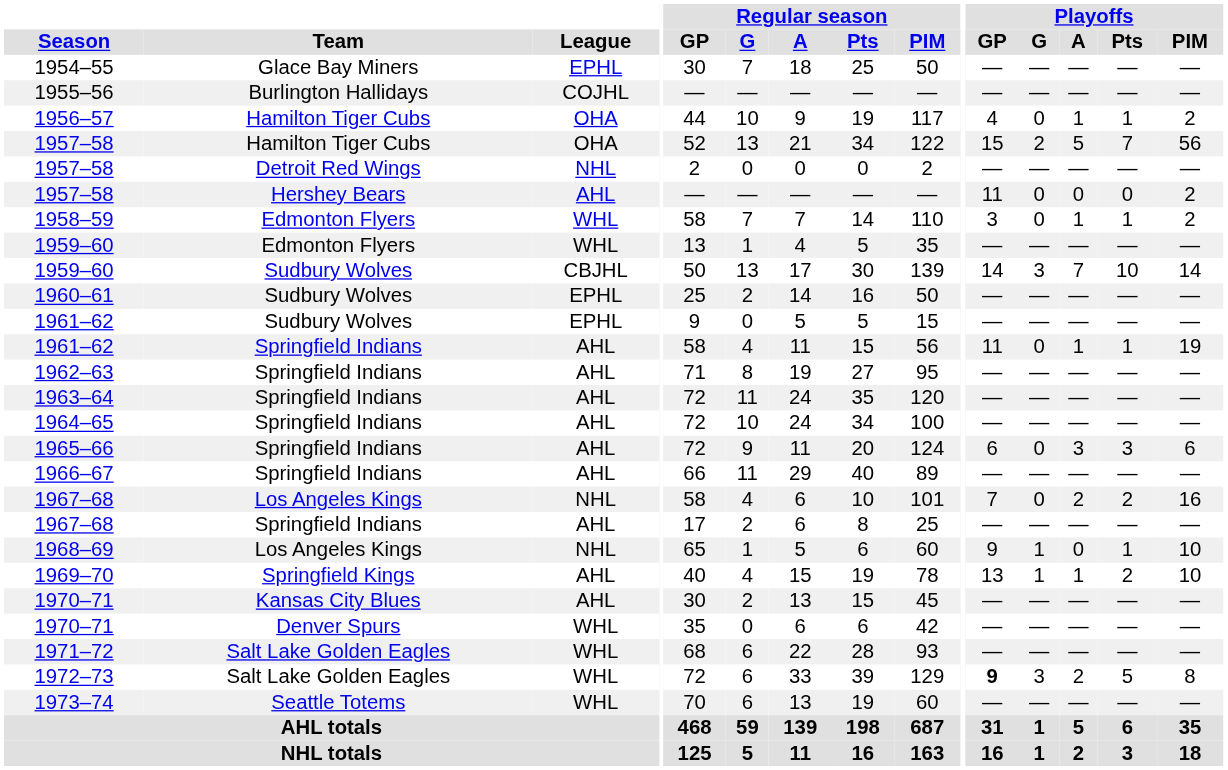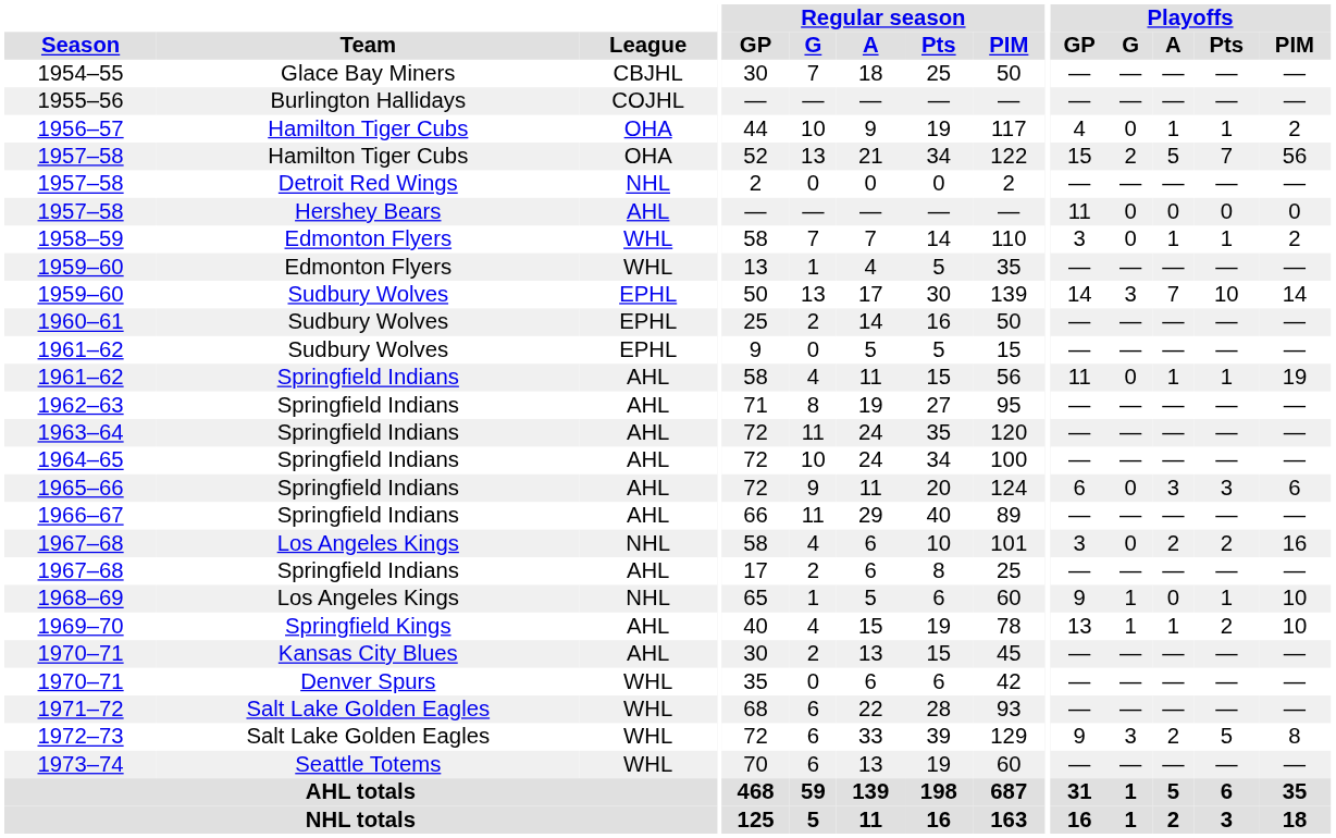 <table border="0" cellpadding="1" cellspacing="0" style="text-align:center; width:60em">
 <tr bgcolor="#e0e0e0">
 <th colspan="3" bgcolor="#ffffff"></th>
 <th rowspan="100" bgcolor="#ffffff"></th>
 <th colspan="5"><a href='#'>Regular season</a></th>
 <th rowspan="100" bgcolor="#ffffff"></th>
 <th colspan="5"><a href='#'>Playoffs</a></th>
 </tr>
 <tr bgcolor="#e0e0e0">
 <th><a href='#'>Season</a></th>
 <th>Team</th>
 <th>League</th>
 <th>GP</th>
 <th><a href='#'>G</a></th>
 <th><a href='#'>A</a></th>
 <th><a href='#'>Pts</a></th>
 <th><a href='#'>PIM</a></th>
 <th>GP</th>
 <th>G</th>
 <th>A</th>
 <th>Pts</th>
 <th>PIM</th>
 </tr>
 <tr>
 <td>1954–55</td>
 <td>Glace Bay Miners</td>
-<td><a href='#'>EPHL</a></td>
+<td>CBJHL</td>
 <td>30</td>
 <td>7</td>
 <td>18</td>
 <td>25</td>
 <td>50</td>
 <td>—</td>
 <td>—</td>
 <td>—</td>
 <td>—</td>
 <td>—</td>
 </tr>
 <tr bgcolor="#f0f0f0">
 <td>1955–56</td>
 <td>Burlington Hallidays</td>
 <td>COJHL</td>
 <td>—</td>
 <td>—</td>
 <td>—</td>
 <td>—</td>
 <td>—</td>
 <td>—</td>
 <td>—</td>
 <td>—</td>
 <td>—</td>
 <td>—</td>
 </tr>
 <tr>
 <td><a href='#'>1956–57</a></td>
 <td><a href='#'>Hamilton Tiger Cubs</a></td>
 <td><a href='#'>OHA</a></td>
 <td>44</td>
 <td>10</td>
 <td>9</td>
 <td>19</td>
 <td>117</td>
 <td>4</td>
 <td>0</td>
 <td>1</td>
 <td>1</td>
 <td>2</td>
 </tr>
 <tr bgcolor="#f0f0f0">
 <td><a href='#'>1957–58</a></td>
 <td>Hamilton Tiger Cubs</td>
 <td>OHA</td>
 <td>52</td>
 <td>13</td>
 <td>21</td>
 <td>34</td>
 <td>122</td>
 <td>15</td>
 <td>2</td>
 <td>5</td>
 <td>7</td>
 <td>56</td>
 </tr>
 <tr>
 <td><a href='#'>1957–58</a></td>
 <td><a href='#'>Detroit Red Wings</a></td>
 <td><a href='#'>NHL</a></td>
 <td>2</td>
 <td>0</td>
 <td>0</td>
 <td>0</td>
 <td>2</td>
 <td>—</td>
 <td>—</td>
 <td>—</td>
 <td>—</td>
 <td>—</td>
 </tr>
 <tr bgcolor="#f0f0f0">
 <td><a href='#'>1957–58</a></td>
 <td><a href='#'>Hershey Bears</a></td>
 <td><a href='#'>AHL</a></td>
 <td>—</td>
 <td>—</td>
 <td>—</td>
 <td>—</td>
 <td>—</td>
 <td>11</td>
 <td>0</td>
 <td>0</td>
 <td>0</td>
-<td>2</td>
+<td>0</td>
 </tr>
 <tr>
 <td><a href='#'>1958–59</a></td>
 <td><a href='#'>Edmonton Flyers</a></td>
 <td><a href='#'>WHL</a></td>
 <td>58</td>
 <td>7</td>
 <td>7</td>
 <td>14</td>
 <td>110</td>
 <td>3</td>
 <td>0</td>
 <td>1</td>
 <td>1</td>
 <td>2</td>
 </tr>
 <tr bgcolor="#f0f0f0">
 <td><a href='#'>1959–60</a></td>
 <td>Edmonton Flyers</td>
 <td>WHL</td>
 <td>13</td>
 <td>1</td>
 <td>4</td>
 <td>5</td>
 <td>35</td>
 <td>—</td>
 <td>—</td>
 <td>—</td>
 <td>—</td>
 <td>—</td>
 </tr>
 <tr>
 <td><a href='#'>1959–60</a></td>
 <td><a href='#'>Sudbury Wolves</a></td>
-<td>CBJHL</td>
+<td><a href='#'>EPHL</a></td>
 <td>50</td>
 <td>13</td>
 <td>17</td>
 <td>30</td>
 <td>139</td>
 <td>14</td>
 <td>3</td>
 <td>7</td>
 <td>10</td>
 <td>14</td>
 </tr>
 <tr bgcolor="#f0f0f0">
 <td><a href='#'>1960–61</a></td>
 <td>Sudbury Wolves</td>
 <td>EPHL</td>
 <td>25</td>
 <td>2</td>
 <td>14</td>
 <td>16</td>
 <td>50</td>
 <td>—</td>
 <td>—</td>
 <td>—</td>
 <td>—</td>
 <td>—</td>
 </tr>
 <tr>
 <td><a href='#'>1961–62</a></td>
 <td>Sudbury Wolves</td>
 <td>EPHL</td>
 <td>9</td>
 <td>0</td>
 <td>5</td>
 <td>5</td>
 <td>15</td>
 <td>—</td>
 <td>—</td>
 <td>—</td>
 <td>—</td>
 <td>—</td>
 </tr>
 <tr bgcolor="#f0f0f0">
 <td><a href='#'>1961–62</a></td>
 <td><a href='#'>Springfield Indians</a></td>
 <td>AHL</td>
 <td>58</td>
 <td>4</td>
 <td>11</td>
 <td>15</td>
 <td>56</td>
 <td>11</td>
 <td>0</td>
 <td>1</td>
 <td>1</td>
 <td>19</td>
 </tr>
 <tr>
 <td><a href='#'>1962–63</a></td>
 <td>Springfield Indians</td>
 <td>AHL</td>
 <td>71</td>
 <td>8</td>
 <td>19</td>
 <td>27</td>
 <td>95</td>
 <td>—</td>
 <td>—</td>
 <td>—</td>
 <td>—</td>
 <td>—</td>
 </tr>
 <tr bgcolor="#f0f0f0">
 <td><a href='#'>1963–64</a></td>
 <td>Springfield Indians</td>
 <td>AHL</td>
 <td>72</td>
 <td>11</td>
 <td>24</td>
 <td>35</td>
 <td>120</td>
 <td>—</td>
 <td>—</td>
 <td>—</td>
 <td>—</td>
 <td>—</td>
 </tr>
 <tr>
 <td><a href='#'>1964–65</a></td>
 <td>Springfield Indians</td>
 <td>AHL</td>
 <td>72</td>
 <td>10</td>
 <td>24</td>
 <td>34</td>
 <td>100</td>
 <td>—</td>
 <td>—</td>
 <td>—</td>
 <td>—</td>
 <td>—</td>
 </tr>
 <tr bgcolor="#f0f0f0">
 <td><a href='#'>1965–66</a></td>
 <td>Springfield Indians</td>
 <td>AHL</td>
 <td>72</td>
 <td>9</td>
 <td>11</td>
 <td>20</td>
 <td>124</td>
 <td>6</td>
 <td>0</td>
 <td>3</td>
 <td>3</td>
 <td>6</td>
 </tr>
 <tr>
 <td><a href='#'>1966–67</a></td>
 <td>Springfield Indians</td>
 <td>AHL</td>
 <td>66</td>
 <td>11</td>
 <td>29</td>
 <td>40</td>
 <td>89</td>
 <td>—</td>
 <td>—</td>
 <td>—</td>
 <td>—</td>
 <td>—</td>
 </tr>
 <tr bgcolor="#f0f0f0">
 <td><a href='#'>1967–68</a></td>
 <td><a href='#'>Los Angeles Kings</a></td>
 <td>NHL</td>
 <td>58</td>
 <td>4</td>
 <td>6</td>
 <td>10</td>
 <td>101</td>
-<td>7</td>
+<td>3</td>
 <td>0</td>
 <td>2</td>
 <td>2</td>
 <td>16</td>
 </tr>
 <tr>
 <td><a href='#'>1967–68</a></td>
 <td>Springfield Indians</td>
 <td>AHL</td>
 <td>17</td>
 <td>2</td>
 <td>6</td>
 <td>8</td>
 <td>25</td>
 <td>—</td>
 <td>—</td>
 <td>—</td>
 <td>—</td>
 <td>—</td>
 </tr>
 <tr bgcolor="#f0f0f0">
 <td><a href='#'>1968–69</a></td>
 <td>Los Angeles Kings</td>
 <td>NHL</td>
 <td>65</td>
 <td>1</td>
 <td>5</td>
 <td>6</td>
 <td>60</td>
 <td>9</td>
 <td>1</td>
 <td>0</td>
 <td>1</td>
 <td>10</td>
 </tr>
 <tr>
 <td><a href='#'>1969–70</a></td>
 <td><a href='#'>Springfield Kings</a></td>
 <td>AHL</td>
 <td>40</td>
 <td>4</td>
 <td>15</td>
 <td>19</td>
 <td>78</td>
 <td>13</td>
 <td>1</td>
 <td>1</td>
 <td>2</td>
 <td>10</td>
 </tr>
 <tr bgcolor="#f0f0f0">
 <td><a href='#'>1970–71</a></td>
 <td><a href='#'>Kansas City Blues</a></td>
 <td>AHL</td>
 <td>30</td>
 <td>2</td>
 <td>13</td>
 <td>15</td>
 <td>45</td>
 <td>—</td>
 <td>—</td>
 <td>—</td>
 <td>—</td>
 <td>—</td>
 </tr>
 <tr>
 <td><a href='#'>1970–71</a></td>
 <td><a href='#'>Denver Spurs</a></td>
 <td>WHL</td>
 <td>35</td>
 <td>0</td>
 <td>6</td>
 <td>6</td>
 <td>42</td>
 <td>—</td>
 <td>—</td>
 <td>—</td>
 <td>—</td>
 <td>—</td>
 </tr>
 <tr bgcolor="#f0f0f0">
 <td><a href='#'>1971–72</a></td>
 <td><a href='#'>Salt Lake Golden Eagles</a></td>
 <td>WHL</td>
 <td>68</td>
 <td>6</td>
 <td>22</td>
 <td>28</td>
 <td>93</td>
 <td>—</td>
 <td>—</td>
 <td>—</td>
 <td>—</td>
 <td>—</td>
 </tr>
 <tr>
 <td><a href='#'>1972–73</a></td>
 <td>Salt Lake Golden Eagles</td>
 <td>WHL</td>
 <td>72</td>
 <td>6</td>
 <td>33</td>
 <td>39</td>
 <td>129</td>
-<td><strong>9</strong></td>
+<td>9</td>
 <td>3</td>
 <td>2</td>
 <td>5</td>
 <td>8</td>
 </tr>
 <tr bgcolor="#f0f0f0">
 <td><a href='#'>1973–74</a></td>
 <td><a href='#'>Seattle Totems</a></td>
 <td>WHL</td>
 <td>70</td>
 <td>6</td>
 <td>13</td>
 <td>19</td>
 <td>60</td>
 <td>—</td>
 <td>—</td>
 <td>—</td>
 <td>—</td>
 <td>—</td>
 </tr>
 <tr bgcolor="#e0e0e0">
 <th colspan="3">AHL totals</th>
 <th>468</th>
 <th>59</th>
 <th>139</th>
 <th>198</th>
 <th>687</th>
 <th>31</th>
 <th>1</th>
 <th>5</th>
 <th>6</th>
 <th>35</th>
 </tr>
 <tr bgcolor="#e0e0e0">
 <th colspan="3">NHL totals</th>
 <th>125</th>
 <th>5</th>
 <th>11</th>
 <th>16</th>
 <th>163</th>
 <th>16</th>
 <th>1</th>
 <th>2</th>
 <th>3</th>
 <th>18</th>
 </tr>
 </table>
